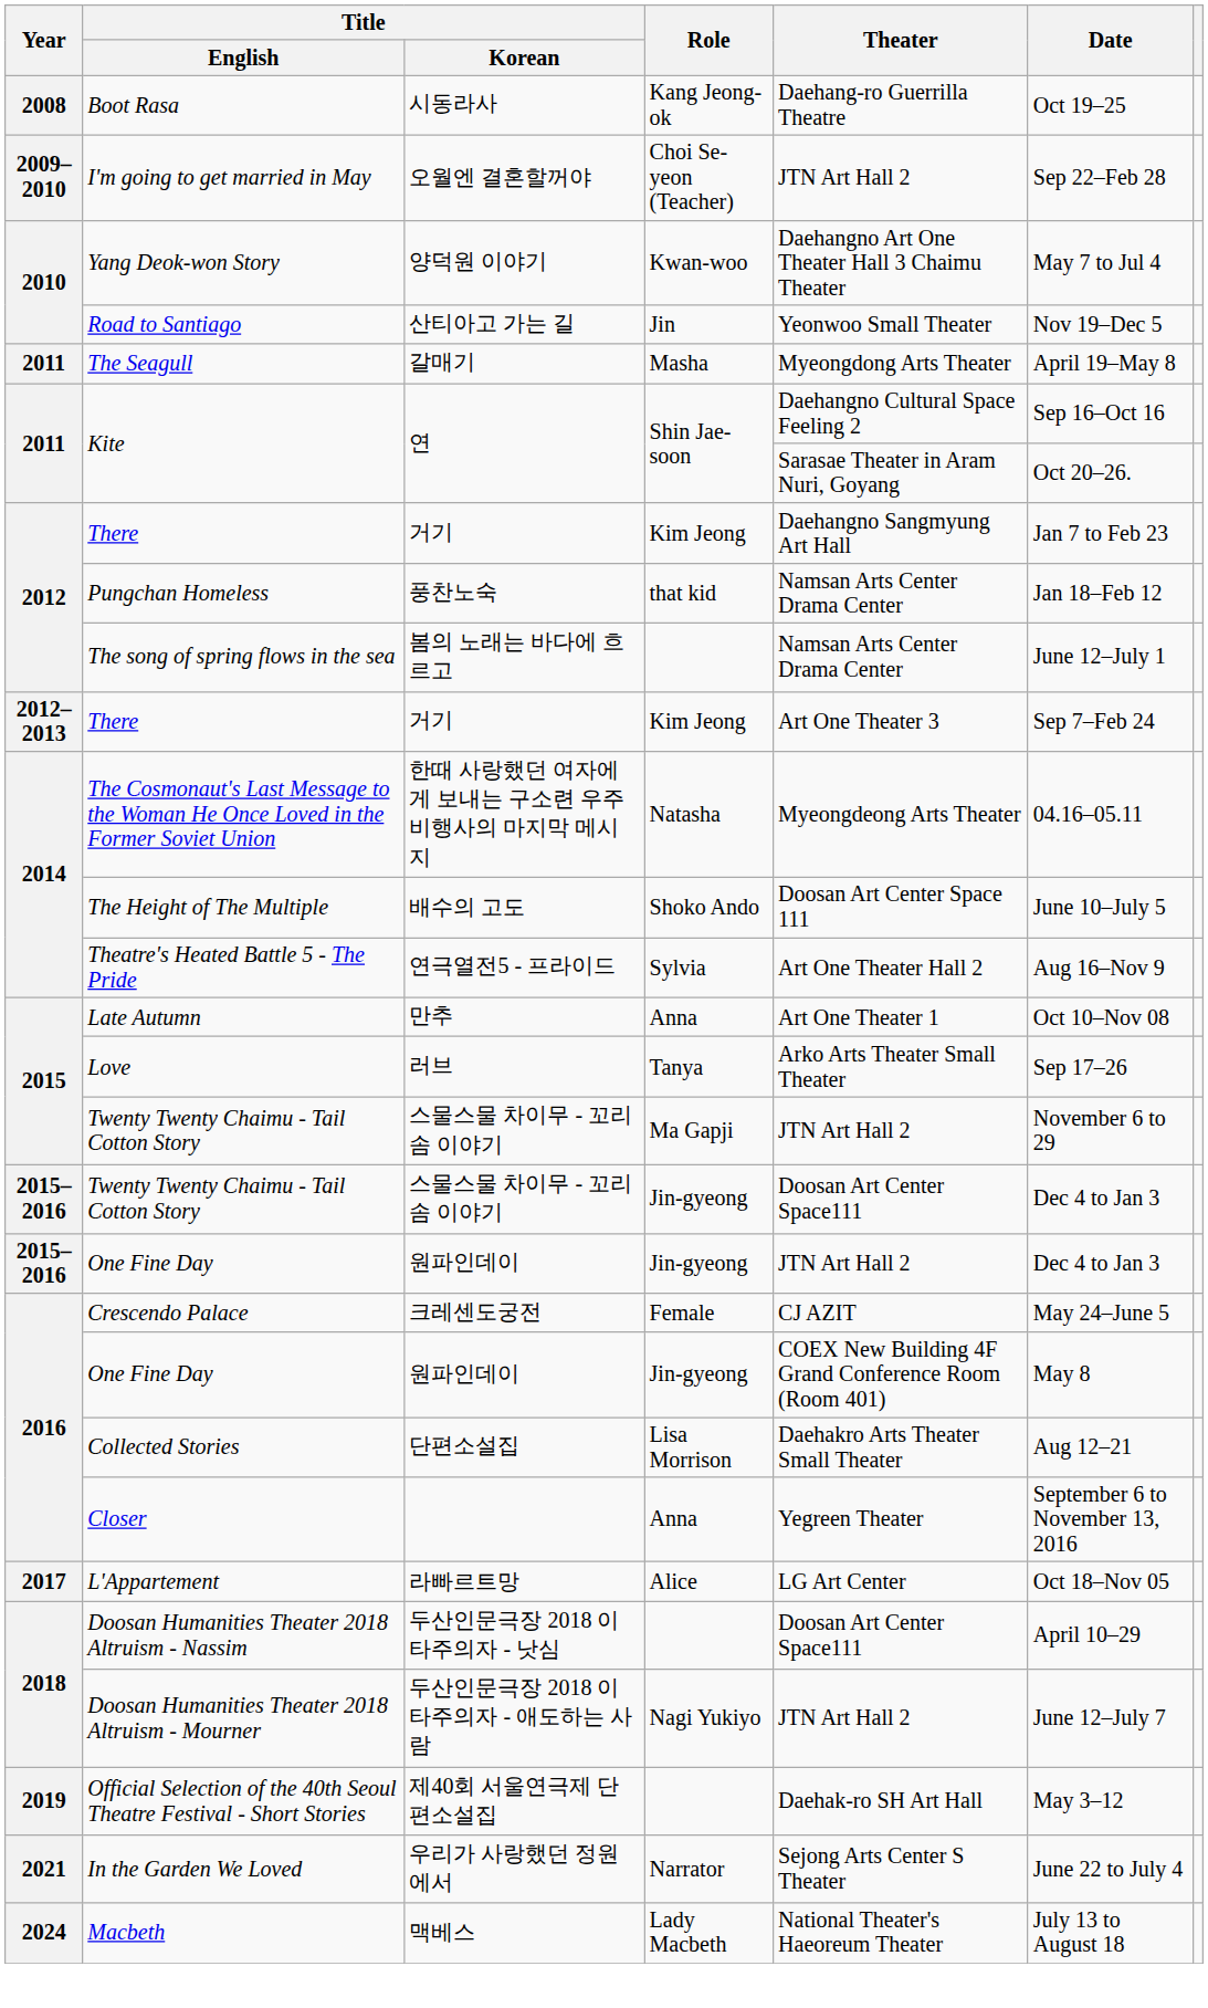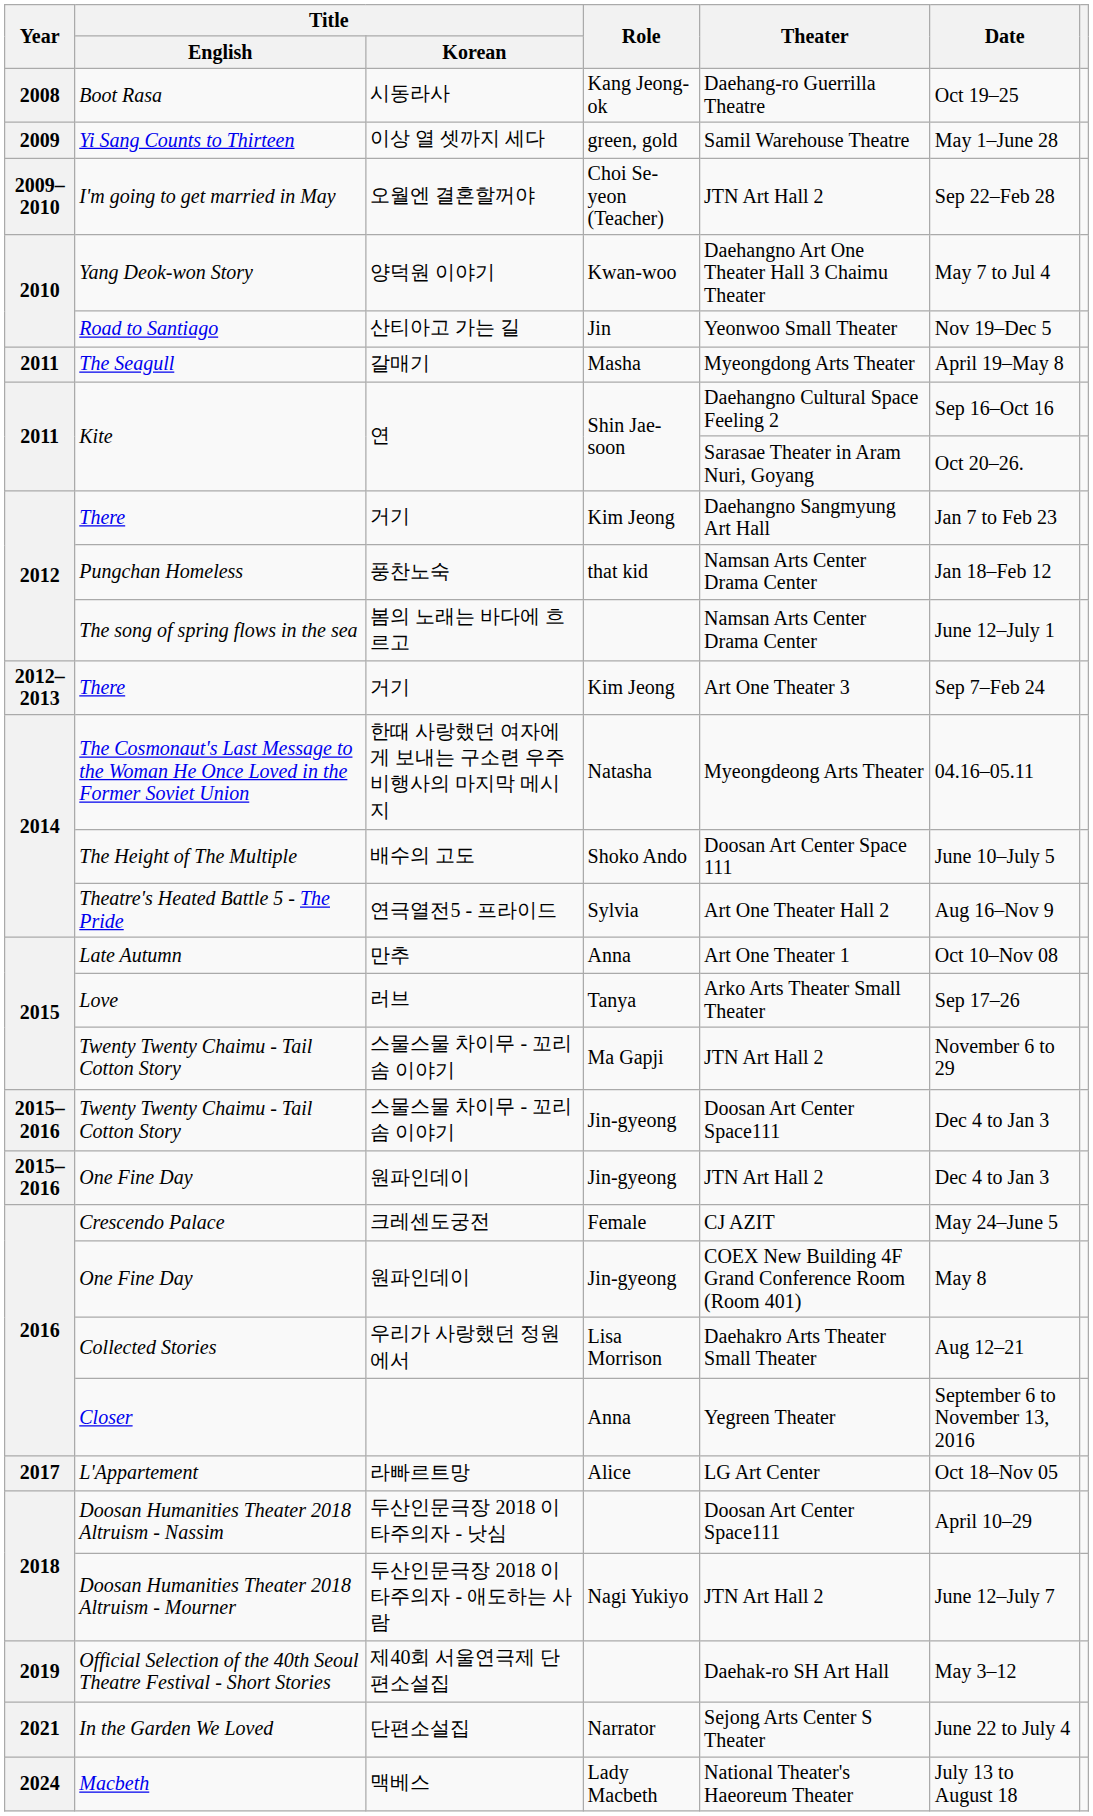 <table class="wikitable sortable plainrowheaders" style="text-align:left; font-size:100%;">
 <tr>
 <th rowspan="2" scope="col">Year</th>
 <th colspan="2" scope="col">Title</th>
 <th rowspan="2" scope="col">Role</th>
 <th rowspan="2" scope="col">Theater</th>
 <th rowspan="2" scope="col">Date</th>
 <th rowspan="2" scope="col" class="unsortable"></th>
 </tr>
 <tr>
 <th>English</th>
 <th>Korean</th>
 </tr>
 <tr>
 <th scope="row">2008</th>
 <td><em>Boot Rasa</em></td>
 <td>시동라사</td>
 <td>Kang Jeong-ok</td>
 <td>Daehang-ro Guerrilla Theatre</td>
 <td>Oct 19–25</td>
+<td></td>
+</tr>
+<tr>
+<th scope="row">2009</th>
+<td><a href='#'><em>Yi Sang Counts to Thirteen</em></a></td>
+<td>이상 열 셋까지 세다</td>
+<td>green, gold</td>
+<td>Samil Warehouse Theatre</td>
+<td>May 1–June 28</td>
 <td></td>
 </tr>
 <tr>
 <th scope="row">2009–2010</th>
 <td><em>I'm going to get married in May</em></td>
 <td>오월엔 결혼할꺼야</td>
 <td>Choi Se-yeon (Teacher)</td>
 <td>JTN Art Hall 2</td>
 <td>Sep 22–Feb 28</td>
 <td></td>
 </tr>
 <tr>
 <th scope="row" rowspan="2">2010</th>
 <td><em>Yang Deok-won Story</em></td>
 <td>양덕원 이야기</td>
 <td>Kwan-woo</td>
 <td>Daehangno Art One Theater Hall 3 Chaimu Theater</td>
 <td>May 7 to Jul 4</td>
 <td></td>
 </tr>
 <tr>
 <td><em><a href='#'>Road to Santiago</a></em></td>
 <td>산티아고 가는 길</td>
 <td>Jin</td>
 <td>Yeonwoo Small Theater</td>
 <td>Nov 19–Dec 5</td>
 <td></td>
 </tr>
 <tr>
 <th scope="row">2011</th>
 <td><em><a href='#'>The Seagull</a></em></td>
 <td>갈매기</td>
 <td>Masha</td>
 <td>Myeongdong Arts Theater</td>
 <td>April 19–May 8</td>
 <td></td>
 </tr>
 <tr>
 <th scope="row" rowspan="2">2011</th>
 <td rowspan="2"><em>Kite</em></td>
 <td rowspan="2">연</td>
 <td rowspan="2">Shin Jae-soon</td>
 <td>Daehangno Cultural Space Feeling 2</td>
 <td>Sep 16–Oct 16</td>
 <td></td>
 </tr>
 <tr>
 <td>Sarasae Theater in Aram Nuri, Goyang</td>
 <td>Oct 20–26.</td>
 <td></td>
 </tr>
 <tr>
 <th scope="row" rowspan="3">2012</th>
 <td><em><a href='#'>There</a></em></td>
 <td>거기</td>
 <td>Kim Jeong</td>
 <td>Daehangno Sangmyung Art Hall</td>
 <td>Jan 7 to Feb 23</td>
 <td></td>
 </tr>
 <tr>
 <td><em>Pungchan Homeless</em></td>
 <td>풍찬노숙</td>
 <td>that kid</td>
 <td>Namsan Arts Center Drama Center</td>
 <td>Jan 18–Feb 12</td>
 <td></td>
 </tr>
 <tr>
 <td><em>The song of spring flows in the sea</em></td>
 <td>봄의 노래는 바다에 흐르고</td>
 <td></td>
 <td>Namsan Arts Center Drama Center</td>
 <td>June 12–July 1</td>
 <td></td>
 </tr>
 <tr>
 <th scope="row">2012–2013</th>
 <td><em><a href='#'>There</a></em></td>
 <td>거기</td>
 <td>Kim Jeong</td>
 <td>Art One Theater 3</td>
 <td>Sep 7–Feb 24</td>
 <td></td>
 </tr>
 <tr>
 <th scope="row" rowspan="3">2014</th>
 <td><em><a href='#'>The Cosmonaut's Last Message to the Woman He Once Loved in the Former Soviet Union</a></em></td>
 <td>한때 사랑했던 여자에게 보내는 구소련 우주비행사의 마지막 메시지</td>
 <td>Natasha</td>
 <td>Myeongdeong Arts Theater</td>
 <td>04.16–05.11</td>
 <td></td>
 </tr>
 <tr>
 <td><em>The Height of The Multiple</em></td>
 <td>배수의 고도</td>
 <td>Shoko Ando</td>
 <td>Doosan Art Center Space 111</td>
 <td>June 10–July 5</td>
 <td></td>
 </tr>
 <tr>
 <td><em>Theatre's Heated Battle 5 - <a href='#'>The Pride</a></em></td>
 <td>연극열전5 - 프라이드</td>
 <td>Sylvia</td>
 <td>Art One Theater Hall 2</td>
 <td>Aug 16–Nov 9</td>
 <td></td>
 </tr>
 <tr>
 <th scope="row" rowspan="3">2015</th>
 <td><em>Late Autumn</em></td>
 <td>만추</td>
 <td>Anna</td>
 <td>Art One Theater 1</td>
 <td>Oct 10–Nov 08</td>
 <td></td>
 </tr>
 <tr>
 <td><em>Love</em></td>
 <td>러브</td>
 <td>Tanya</td>
 <td>Arko Arts Theater Small Theater</td>
 <td>Sep 17–26</td>
 <td></td>
 </tr>
 <tr>
 <td><em>Twenty Twenty Chaimu - Tail Cotton Story</em></td>
 <td>스물스물 차이무 - 꼬리솜 이야기</td>
 <td>Ma Gapji</td>
 <td>JTN Art Hall 2</td>
 <td>November 6 to 29</td>
 <td></td>
 </tr>
 <tr>
 <th scope="row">2015–2016</th>
 <td><em>Twenty Twenty Chaimu - Tail Cotton Story</em></td>
 <td>스물스물 차이무 - 꼬리솜 이야기</td>
 <td>Jin-gyeong</td>
 <td>Doosan Art Center Space111</td>
 <td>Dec 4 to Jan 3</td>
 <td></td>
 </tr>
 <tr>
 <th scope="row">2015–2016</th>
 <td><em>One Fine Day</em></td>
 <td>원파인데이</td>
 <td>Jin-gyeong</td>
 <td>JTN Art Hall 2</td>
 <td>Dec 4 to Jan 3</td>
 <td></td>
 </tr>
 <tr>
 <th scope="row" rowspan="4">2016</th>
 <td><em>Crescendo Palace</em></td>
 <td>크레센도궁전</td>
 <td>Female</td>
 <td>CJ AZIT</td>
 <td>May 24–June 5</td>
 <td></td>
 </tr>
 <tr>
 <td><em>One Fine Day</em></td>
 <td>원파인데이</td>
 <td>Jin-gyeong</td>
 <td>COEX New Building 4F Grand Conference Room (Room 401)</td>
 <td>May 8</td>
 <td></td>
 </tr>
 <tr>
 <td><em>Collected Stories</em></td>
-<td>단편소설집</td>
+<td>우리가 사랑했던 정원에서</td>
 <td>Lisa Morrison</td>
 <td>Daehakro Arts Theater Small Theater</td>
 <td>Aug 12–21</td>
 <td></td>
 </tr>
 <tr>
 <td><em><a href='#'>Closer</a></em></td>
 <td></td>
 <td>Anna</td>
 <td>Yegreen Theater</td>
 <td>September 6 to November 13, 2016</td>
 <td></td>
 </tr>
 <tr>
 <th scope="row">2017</th>
 <td><em>L'Appartement</em></td>
 <td>라빠르트망</td>
 <td>Alice</td>
 <td>LG Art Center</td>
 <td>Oct 18–Nov 05</td>
 <td></td>
 </tr>
 <tr>
 <th scope="row" rowspan="2">2018</th>
 <td><em>Doosan Humanities Theater 2018 Altruism - Nassim</em></td>
 <td>두산인문극장 2018 이타주의자 - 낫심</td>
 <td></td>
 <td>Doosan Art Center Space111</td>
 <td>April 10–29</td>
 <td></td>
 </tr>
 <tr>
 <td><em>Doosan Humanities Theater 2018 Altruism - Mourner</em></td>
 <td>두산인문극장 2018 이타주의자 - 애도하는 사람</td>
 <td>Nagi Yukiyo</td>
 <td>JTN Art Hall 2</td>
 <td>June 12–July 7</td>
 <td></td>
 </tr>
 <tr>
 <th scope="row">2019</th>
 <td><em>Official Selection of the 40th Seoul Theatre Festival - Short Stories</em></td>
 <td>제40회 서울연극제 단편소설집</td>
 <td></td>
 <td>Daehak-ro SH Art Hall</td>
 <td>May 3–12</td>
 <td></td>
 </tr>
 <tr>
 <th scope="row">2021</th>
 <td><em>In the Garden We Loved</em></td>
-<td>우리가 사랑했던 정원에서</td>
+<td>단편소설집</td>
 <td>Narrator</td>
 <td>Sejong Arts Center S Theater</td>
 <td>June 22 to July 4</td>
 <td></td>
 </tr>
 <tr>
 <th scope="row">2024</th>
 <td><em><a href='#'>Macbeth</a></em></td>
 <td>맥베스</td>
 <td>Lady Macbeth</td>
 <td>National Theater's Haeoreum Theater</td>
 <td>July 13 to August 18</td>
 <td></td>
 </tr>
 </table>
